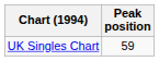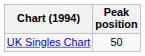 <table class="wikitable sortable">
 <tr>
 <th>Chart (1994)</th>
 <th>Peak<br>position</th>
 </tr>
 <tr>
 <td align="left"><a href='#'>UK Singles Chart</a></td>
-<td style="text-align:center;">59</td>
+<td style="text-align:center;">50</td>
 </tr>
 </table>
